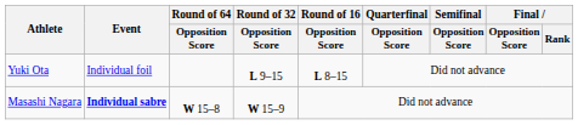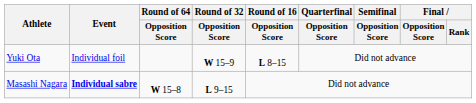 <table class="wikitable" style="font-size:90%">
 <tr>
 <th rowspan="2">Athlete</th>
 <th rowspan="2">Event</th>
 <th>Round of 64</th>
 <th>Round of 32</th>
 <th>Round of 16</th>
 <th>Quarterfinal</th>
 <th>Semifinal</th>
 <th colspan=2>Final / </th>
 </tr>
 <tr style="font-size:95%">
 <th>Opposition <br> Score</th>
 <th>Opposition <br> Score</th>
 <th>Opposition <br> Score</th>
 <th>Opposition <br> Score</th>
 <th>Opposition <br> Score</th>
 <th>Opposition <br> Score</th>
 <th>Rank</th>
 </tr>
 <tr align=center>
 <td align=left><a href='#'>Yuki Ota</a></td>
 <td align=left><a href='#'>Individual foil</a></td>
 <td></td>
-<td><br><strong>L</strong> 9–15</td>
+<td><br><strong>W</strong> 15–9</td>
 <td><br><strong>L</strong> 8–15</td>
 <td colspan=4>Did not advance</td>
 </tr>
 <tr align=center>
 <td align=left><a href='#'>Masashi Nagara</a></td>
 <td align=left><strong><a href='#'>Individual sabre</a></strong></td>
 <td><br><strong>W</strong> 15–8</td>
-<td><br><strong>W</strong> 15–9</td>
+<td><br><strong>L</strong> 9–15</td>
 <td colspan=5>Did not advance</td>
 </tr>
 </table>
